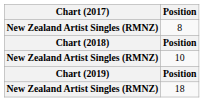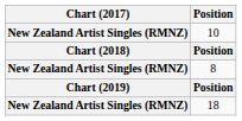 <table class="wikitable sortable plainrowheaders">
 <tr>
 <th>Chart (2017)</th>
 <th>Position</th>
 </tr>
 <tr>
 <th scope="row">New Zealand Artist Singles (RMNZ)</th>
-<td style="text-align:center;">8</td>
+<td style="text-align:center;">10</td>
 </tr>
 <tr>
 <th>Chart (2018)</th>
 <th>Position</th>
 </tr>
 <tr>
 <th scope="row">New Zealand Artist Singles (RMNZ)</th>
-<td style="text-align:center;">10</td>
+<td style="text-align:center;">8</td>
 </tr>
 <tr>
 <th>Chart (2019)</th>
 <th>Position</th>
 </tr>
 <tr>
 <th scope="row">New Zealand Artist Singles (RMNZ)</th>
 <td style="text-align:center;">18</td>
 </tr>
 </table>
